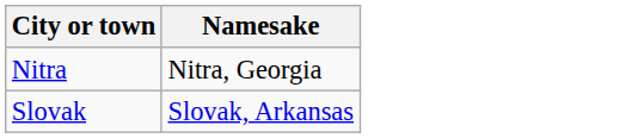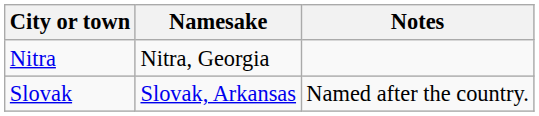 <table class="wikitable">
 <tr>
 <th>City or town</th>
 <th>Namesake</th>
+<th>Notes</th>
 </tr>
 <tr>
 <td><a href='#'>Nitra</a></td>
 <td>Nitra, Georgia</td>
+<td></td>
 </tr>
 <tr>
 <td><a href='#'>Slovak</a></td>
 <td><a href='#'>Slovak, Arkansas</a></td>
+<td>Named after the country.</td>
 </tr>
 </table>
